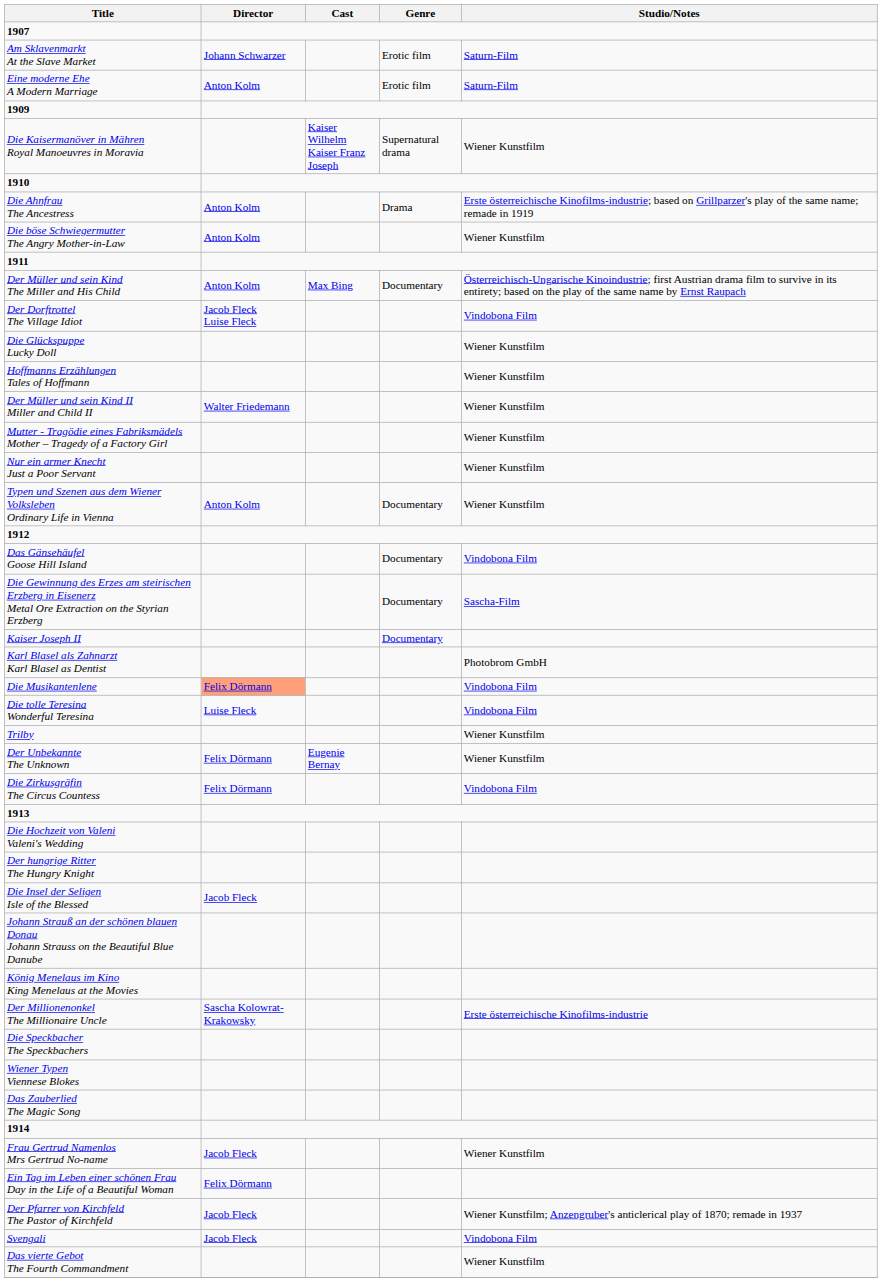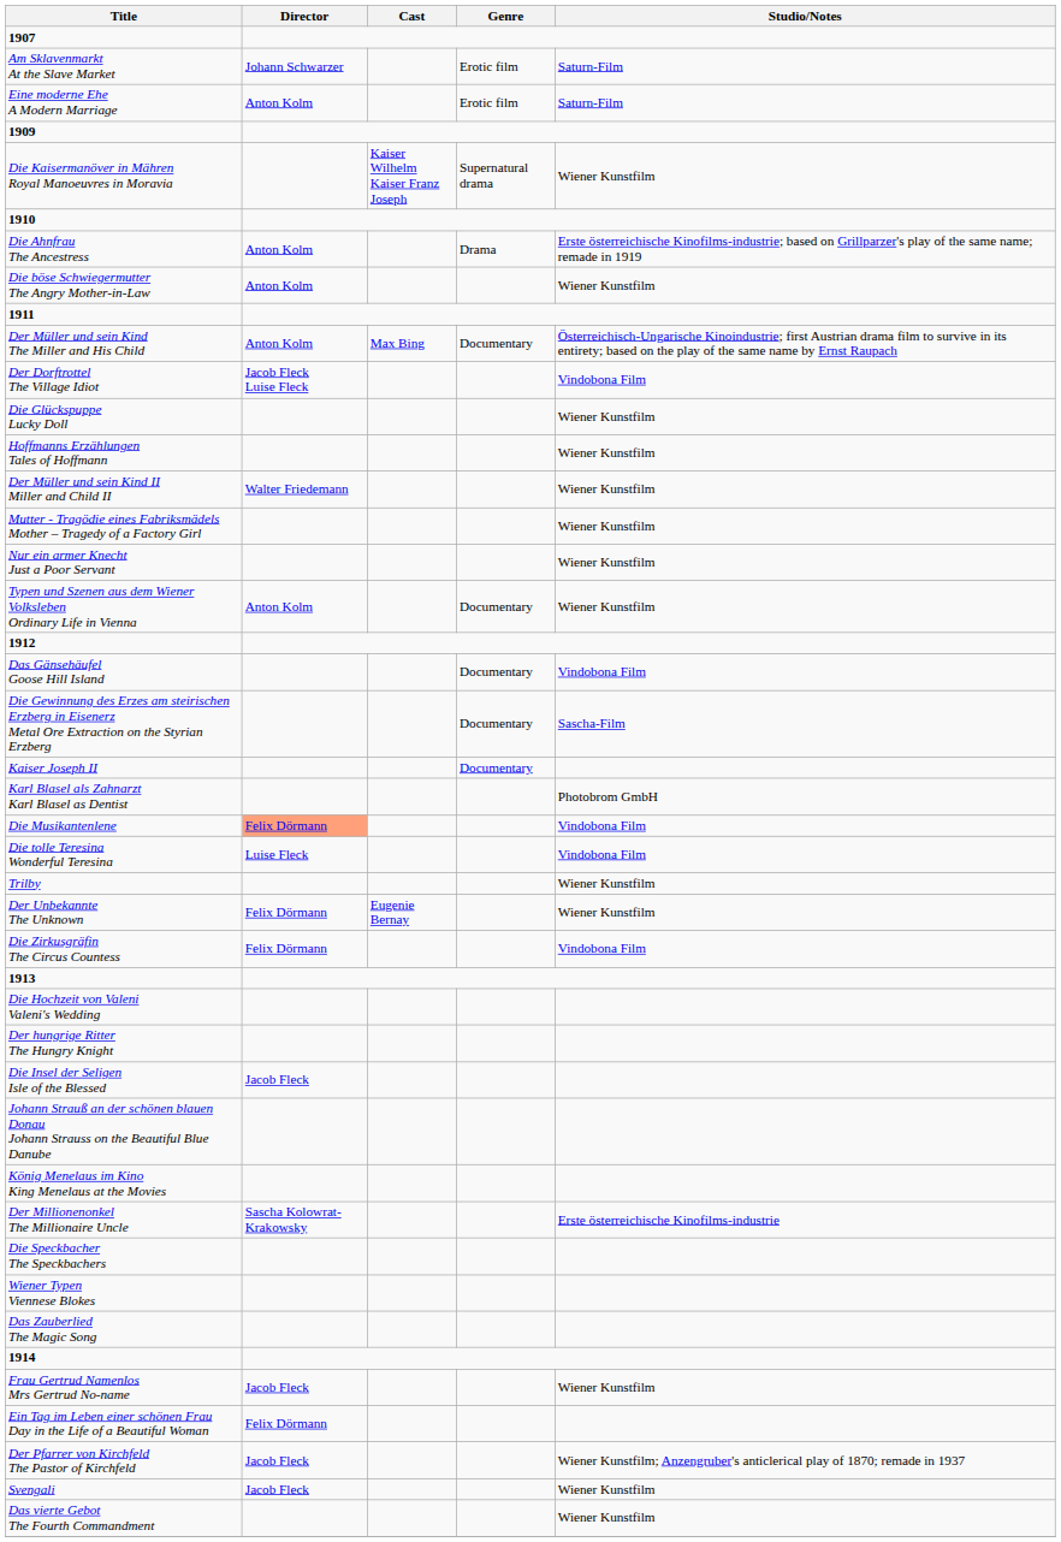 <table class="wikitable">
 <tr>
 <th>Title</th>
 <th>Director</th>
 <th>Cast</th>
 <th>Genre</th>
 <th>Studio/Notes</th>
 </tr>
 <tr>
 <td><strong>1907</strong></td>
 </tr>
 <tr>
 <td><em><a href='#'>Am Sklavenmarkt</a></em><br><em>At the Slave Market</em></td>
 <td><a href='#'>Johann Schwarzer</a></td>
 <td></td>
 <td>Erotic film</td>
 <td><a href='#'>Saturn-Film</a></td>
 </tr>
 <tr>
 <td><em><a href='#'>Eine moderne Ehe</a></em><br><em>A Modern Marriage</em></td>
 <td><a href='#'>Anton Kolm</a></td>
 <td></td>
 <td>Erotic film</td>
 <td><a href='#'>Saturn-Film</a></td>
 </tr>
 <tr>
 <td><strong>1909</strong></td>
 </tr>
 <tr>
 <td><em><a href='#'>Die Kaisermanöver in Mähren</a></em><br><em>Royal Manoeuvres in Moravia</em></td>
 <td></td>
 <td><a href='#'>Kaiser Wilhelm</a><br><a href='#'>Kaiser Franz Joseph</a></td>
 <td>Supernatural drama</td>
 <td>Wiener Kunstfilm</td>
 </tr>
 <tr>
 <td><strong>1910</strong></td>
 </tr>
 <tr>
 <td><em><a href='#'>Die Ahnfrau</a></em><br><em>The Ancestress</em></td>
 <td><a href='#'>Anton Kolm</a></td>
 <td></td>
 <td>Drama</td>
 <td><a href='#'>Erste österreichische Kinofilms-industrie</a>; based on <a href='#'>Grillparzer</a>'s play of the same name; remade in 1919</td>
 </tr>
 <tr>
 <td><em><a href='#'>Die böse Schwiegermutter</a></em><br><em>The Angry Mother-in-Law</em></td>
 <td><a href='#'>Anton Kolm</a></td>
 <td></td>
 <td></td>
 <td>Wiener Kunstfilm</td>
 </tr>
 <tr>
 <td><strong>1911</strong></td>
 </tr>
 <tr>
 <td><em><a href='#'>Der Müller und sein Kind</a></em><br><em>The Miller and His Child</em></td>
 <td><a href='#'>Anton Kolm</a></td>
 <td><a href='#'>Max Bing</a></td>
 <td>Documentary</td>
 <td><a href='#'>Österreichisch-Ungarische Kinoindustrie</a>; first Austrian drama film to survive in its entirety; based on the play of the same name by <a href='#'>Ernst Raupach</a></td>
 </tr>
 <tr>
 <td><em><a href='#'>Der Dorftrottel</a></em><br><em>The Village Idiot</em></td>
 <td><a href='#'>Jacob Fleck</a><br><a href='#'>Luise Fleck</a></td>
 <td></td>
 <td></td>
 <td><a href='#'>Vindobona Film</a></td>
 </tr>
 <tr>
 <td><em><a href='#'>Die Glückspuppe</a></em><br><em>Lucky Doll</em></td>
 <td></td>
 <td></td>
 <td></td>
 <td>Wiener Kunstfilm</td>
 </tr>
 <tr>
 <td><em><a href='#'>Hoffmanns Erzählungen</a></em><br><em>Tales of Hoffmann</em></td>
 <td></td>
 <td></td>
 <td></td>
 <td>Wiener Kunstfilm</td>
 </tr>
 <tr>
 <td><em><a href='#'>Der Müller und sein Kind II</a></em><br><em>Miller and Child II</em></td>
 <td><a href='#'>Walter Friedemann</a></td>
 <td></td>
 <td></td>
 <td>Wiener Kunstfilm</td>
 </tr>
 <tr>
 <td><em><a href='#'>Mutter - Tragödie eines Fabriksmädels</a></em><br><em>Mother – Tragedy of a Factory Girl</em></td>
 <td></td>
 <td></td>
 <td></td>
 <td>Wiener Kunstfilm</td>
 </tr>
 <tr>
 <td><em><a href='#'>Nur ein armer Knecht</a></em><br><em>Just a Poor Servant</em></td>
 <td></td>
 <td></td>
 <td></td>
 <td>Wiener Kunstfilm</td>
 </tr>
 <tr>
 <td><em><a href='#'>Typen und Szenen aus dem Wiener Volksleben</a></em><br><em>Ordinary Life in Vienna</em></td>
 <td><a href='#'>Anton Kolm</a></td>
 <td></td>
 <td>Documentary</td>
 <td>Wiener Kunstfilm</td>
 </tr>
 <tr>
 <td><strong>1912</strong></td>
 </tr>
 <tr>
 <td><em><a href='#'>Das Gänsehäufel</a></em><br><em>Goose Hill Island</em></td>
 <td></td>
 <td></td>
 <td>Documentary</td>
 <td><a href='#'>Vindobona Film</a></td>
 </tr>
 <tr>
 <td><em><a href='#'>Die Gewinnung des Erzes am steirischen Erzberg in Eisenerz</a></em><br><em>Metal Ore Extraction on the Styrian Erzberg</em></td>
 <td></td>
 <td></td>
 <td>Documentary</td>
 <td><a href='#'>Sascha-Film</a></td>
 </tr>
 <tr>
 <td><em><a href='#'>Kaiser Joseph II</a></em></td>
 <td></td>
 <td></td>
 <td><a href='#'>Documentary</a></td>
 <td></td>
 </tr>
 <tr>
 <td><em><a href='#'>Karl Blasel als Zahnarzt</a></em><br><em>Karl Blasel as Dentist</em></td>
 <td></td>
 <td></td>
 <td></td>
 <td>Photobrom GmbH</td>
 </tr>
 <tr>
 <td><em><a href='#'>Die Musikantenlene</a></em></td>
 <td style="background: lightsalmon;"><a href='#'>Felix Dörmann</a></td>
 <td></td>
 <td></td>
 <td><a href='#'>Vindobona Film</a></td>
 </tr>
 <tr>
 <td><em><a href='#'>Die tolle Teresina</a></em><br><em>Wonderful Teresina</em></td>
 <td><a href='#'>Luise Fleck</a></td>
 <td></td>
 <td></td>
 <td><a href='#'>Vindobona Film</a></td>
 </tr>
 <tr>
 <td><em><a href='#'>Trilby</a></em></td>
 <td></td>
 <td></td>
 <td></td>
 <td>Wiener Kunstfilm</td>
 </tr>
 <tr>
 <td><em><a href='#'>Der Unbekannte</a></em><br><em>The Unknown</em></td>
 <td><a href='#'>Felix Dörmann</a></td>
 <td><a href='#'>Eugenie Bernay</a></td>
 <td></td>
 <td>Wiener Kunstfilm</td>
 </tr>
 <tr>
 <td><em><a href='#'>Die Zirkusgräfin</a></em><br><em>The Circus Countess</em></td>
 <td><a href='#'>Felix Dörmann</a></td>
 <td></td>
 <td></td>
 <td><a href='#'>Vindobona Film</a></td>
 </tr>
 <tr>
 <td><strong>1913</strong></td>
 </tr>
 <tr>
 <td><em><a href='#'>Die Hochzeit von Valeni</a></em><br><em>Valeni's Wedding</em></td>
 <td></td>
 <td></td>
 <td></td>
 <td></td>
 </tr>
 <tr>
 <td><em><a href='#'>Der hungrige Ritter</a></em><br><em>The Hungry Knight</em></td>
 <td></td>
 <td></td>
 <td></td>
 <td></td>
 </tr>
 <tr>
 <td><em><a href='#'>Die Insel der Seligen</a></em><br><em>Isle of the Blessed</em></td>
 <td><a href='#'>Jacob Fleck</a></td>
 <td></td>
 <td></td>
 <td></td>
 </tr>
 <tr>
 <td><em><a href='#'>Johann Strauß an der schönen blauen Donau</a></em><br><em>Johann Strauss on the Beautiful Blue Danube</em></td>
 <td></td>
 <td></td>
 <td></td>
 <td></td>
 </tr>
 <tr>
 <td><em><a href='#'>König Menelaus im Kino</a></em><br><em>King Menelaus at the Movies</em></td>
 <td></td>
 <td></td>
 <td></td>
 <td></td>
 </tr>
 <tr>
 <td><em><a href='#'>Der Millionenonkel</a></em><br><em>The Millionaire Uncle</em></td>
 <td><a href='#'>Sascha Kolowrat-Krakowsky</a></td>
 <td></td>
 <td></td>
 <td><a href='#'>Erste österreichische Kinofilms-industrie</a></td>
 </tr>
 <tr>
 <td><em><a href='#'>Die Speckbacher</a></em><br><em>The Speckbachers</em></td>
 <td></td>
 <td></td>
 <td></td>
 <td></td>
 </tr>
 <tr>
 <td><em><a href='#'>Wiener Typen</a></em><br><em>Viennese Blokes</em></td>
 <td></td>
 <td></td>
 <td></td>
 <td></td>
 </tr>
 <tr>
 <td><em><a href='#'>Das Zauberlied</a></em><br><em>The Magic Song</em></td>
 <td></td>
 <td></td>
 <td></td>
 <td></td>
 </tr>
 <tr>
 <td><strong>1914</strong></td>
 </tr>
 <tr>
 <td><em><a href='#'>Frau Gertrud Namenlos</a></em><br><em>Mrs Gertrud No-name</em></td>
 <td><a href='#'>Jacob Fleck</a></td>
 <td></td>
 <td></td>
 <td>Wiener Kunstfilm</td>
 </tr>
 <tr>
 <td><em><a href='#'>Ein Tag im Leben einer schönen Frau</a></em><br><em>Day in the Life of a Beautiful Woman</em></td>
 <td><a href='#'>Felix Dörmann</a></td>
 <td></td>
 <td></td>
 <td></td>
 </tr>
 <tr>
 <td><em><a href='#'>Der Pfarrer von Kirchfeld</a></em><br><em>The Pastor of Kirchfeld</em></td>
 <td><a href='#'>Jacob Fleck</a></td>
 <td></td>
 <td></td>
 <td>Wiener Kunstfilm; <a href='#'>Anzengruber</a>'s anticlerical play of 1870; remade in 1937</td>
 </tr>
 <tr>
 <td><em><a href='#'>Svengali</a></em></td>
 <td><a href='#'>Jacob Fleck</a></td>
 <td></td>
 <td></td>
-<td><a href='#'>Vindobona Film</a></td>
+<td>Wiener Kunstfilm</td>
 </tr>
 <tr>
 <td><em><a href='#'>Das vierte Gebot</a></em><br><em>The Fourth Commandment</em></td>
 <td></td>
 <td></td>
 <td></td>
 <td>Wiener Kunstfilm</td>
 </tr>
 <tr>
 </tr>
 </table>
